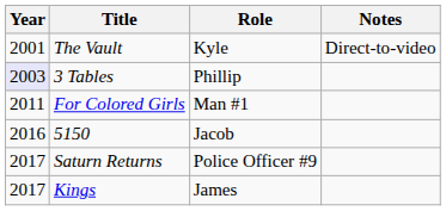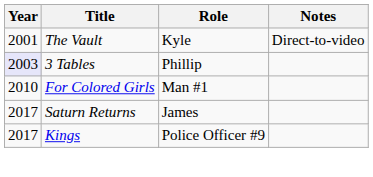 <table class="wikitable sortable">
 <tr>
 <th>Year</th>
 <th>Title</th>
 <th>Role</th>
 <th>Notes</th>
 </tr>
 <tr>
 <td>2001</td>
 <td><em>The Vault</em></td>
 <td>Kyle</td>
 <td>Direct-to-video</td>
 </tr>
 <tr>
 <td style="background: lavender;">2003</td>
 <td><em>3 Tables</em></td>
 <td>Phillip</td>
 <td></td>
 </tr>
 <tr>
-<td>2011</td>
+<td>2010</td>
 <td><em><a href='#'>For Colored Girls</a></em></td>
 <td>Man #1</td>
 <td></td>
 </tr>
 <tr>
-<td>2016</td>
-<td><em>5150</em></td>
-<td>Jacob</td>
-<td></td>
-</tr>
-<tr>
 <td>2017</td>
 <td><em>Saturn Returns</em></td>
-<td>Police Officer #9</td>
+<td>James</td>
 <td></td>
 </tr>
 <tr>
 <td>2017</td>
 <td><a href='#'><em>Kings</em></a></td>
-<td>James</td>
+<td>Police Officer #9</td>
 <td></td>
 </tr>
 </table>
